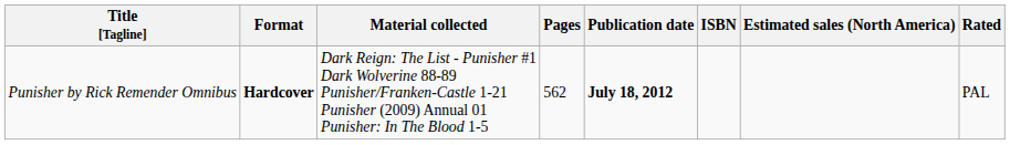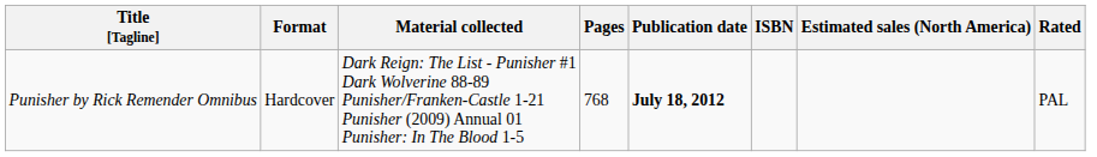 <table class="wikitable">
 <tr>
 <th>Title<br><small>[Tagline]</small></th>
 <th>Format</th>
 <th>Material collected</th>
 <th>Pages</th>
 <th>Publication date</th>
 <th>ISBN</th>
 <th>Estimated sales (North America)</th>
 <th>Rated</th>
 </tr>
 <tr>
 <td><em>Punisher by Rick Remender Omnibus</em></td>
-<td><strong>Hardcover</strong></td>
+<td>Hardcover</td>
 <td><em>Dark Reign: The List - Punisher</em> #1<br><em>Dark Wolverine</em> 88-89<br><em>Punisher/Franken-Castle</em> 1-21<br><em>Punisher</em> (2009) Annual 01<br><em>Punisher: In The Blood</em> 1-5</td>
-<td>562</td>
+<td>768</td>
 <td><strong>July 18, 2012</strong></td>
 <td><br></td>
 <td></td>
 <td>PAL</td>
 </tr>
 </table>
